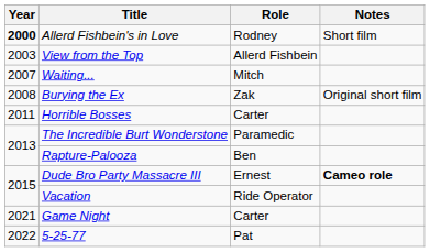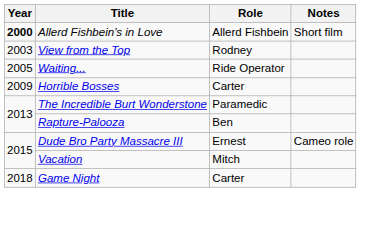 <table class="wikitable">
 <tr>
 <th>Year</th>
 <th>Title</th>
 <th>Role</th>
 <th>Notes</th>
 </tr>
 <tr>
 <td><strong>2000</strong></td>
 <td><em>Allerd Fishbein's in Love</em></td>
-<td>Rodney</td>
+<td>Allerd Fishbein</td>
 <td>Short film</td>
 </tr>
 <tr>
 <td>2003</td>
 <td><em><a href='#'>View from the Top</a></em></td>
-<td>Allerd Fishbein</td>
+<td>Rodney</td>
 <td></td>
 </tr>
 <tr>
-<td>2007</td>
+<td>2005</td>
 <td><em><a href='#'>Waiting...</a></em></td>
-<td>Mitch</td>
+<td>Ride Operator</td>
 <td></td>
 </tr>
 <tr>
-<td>2008</td>
-<td><em><a href='#'>Burying the Ex</a></em></td>
-<td>Zak</td>
-<td>Original short film</td>
-</tr>
-<tr>
-<td>2011</td>
+<td>2009</td>
 <td><em><a href='#'>Horrible Bosses</a></em></td>
 <td>Carter</td>
 <td></td>
 </tr>
 <tr>
 <td rowspan=2>2013</td>
 <td><em><a href='#'>The Incredible Burt Wonderstone</a></em></td>
 <td>Paramedic</td>
 <td></td>
 </tr>
 <tr>
 <td><em><a href='#'>Rapture-Palooza</a></em></td>
 <td>Ben</td>
 <td></td>
 </tr>
 <tr>
 <td rowspan="2">2015</td>
 <td><em><a href='#'>Dude Bro Party Massacre III</a></em></td>
 <td>Ernest</td>
-<td><strong>Cameo role</strong></td>
+<td>Cameo role</td>
 </tr>
 <tr>
 <td><em><a href='#'>Vacation</a></em></td>
-<td>Ride Operator</td>
+<td>Mitch</td>
 <td></td>
 </tr>
 <tr>
-<td>2021</td>
+<td>2018</td>
 <td><em><a href='#'>Game Night</a></em></td>
 <td>Carter</td>
 <td></td>
 </tr>
-<tr>
-<td>2022</td>
-<td><em><a href='#'>5-25-77</a></em></td>
-<td>Pat</td>
-<td></td>
-</tr>
 </table>
